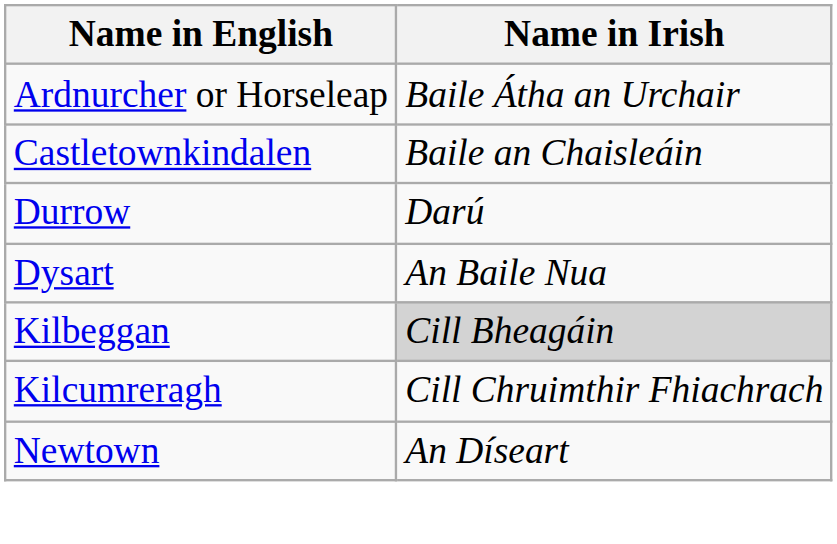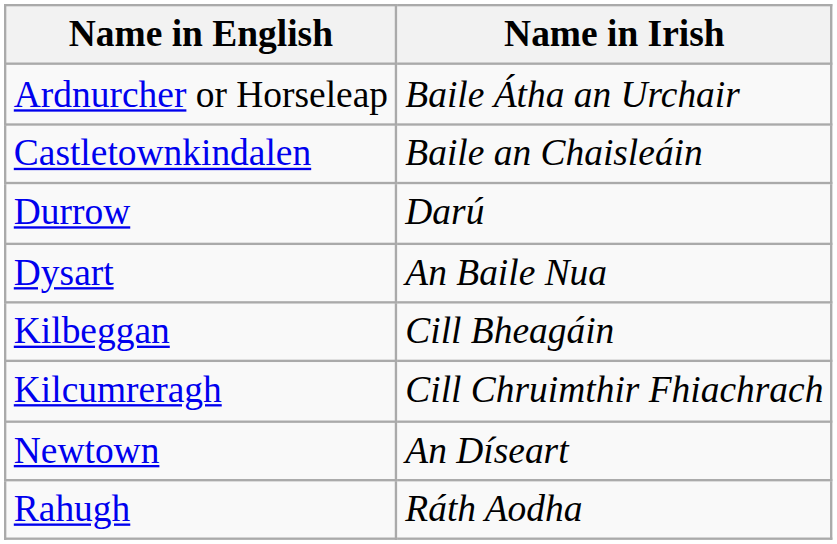 <table class="wikitable">
 <tr>
 <th>Name in English</th>
 <th>Name in Irish</th>
 </tr>
 <tr>
 <td><a href='#'>Ardnurcher</a> or Horseleap</td>
 <td><em>Baile Átha an Urchair</em></td>
 </tr>
 <tr>
 <td><a href='#'>Castletownkindalen</a></td>
 <td><em>Baile an Chaisleáin</em></td>
 </tr>
 <tr>
 <td><a href='#'>Durrow</a></td>
 <td><em>Darú</em></td>
 </tr>
 <tr>
 <td><a href='#'>Dysart</a></td>
 <td><em>An Baile Nua</em></td>
 </tr>
 <tr>
 <td><a href='#'>Kilbeggan</a></td>
-<td style="background: lightgrey;"><em>Cill Bheagáin</em></td>
+<td><em>Cill Bheagáin</em></td>
 </tr>
 <tr>
 <td><a href='#'>Kilcumreragh</a></td>
 <td><em>Cill Chruimthir Fhiachrach</em></td>
 </tr>
 <tr>
 <td><a href='#'>Newtown</a></td>
 <td><em>An Díseart</em></td>
 </tr>
+<tr>
+<td><a href='#'>Rahugh</a></td>
+<td><em>Ráth Aodha</em></td>
+</tr>
 </table>
